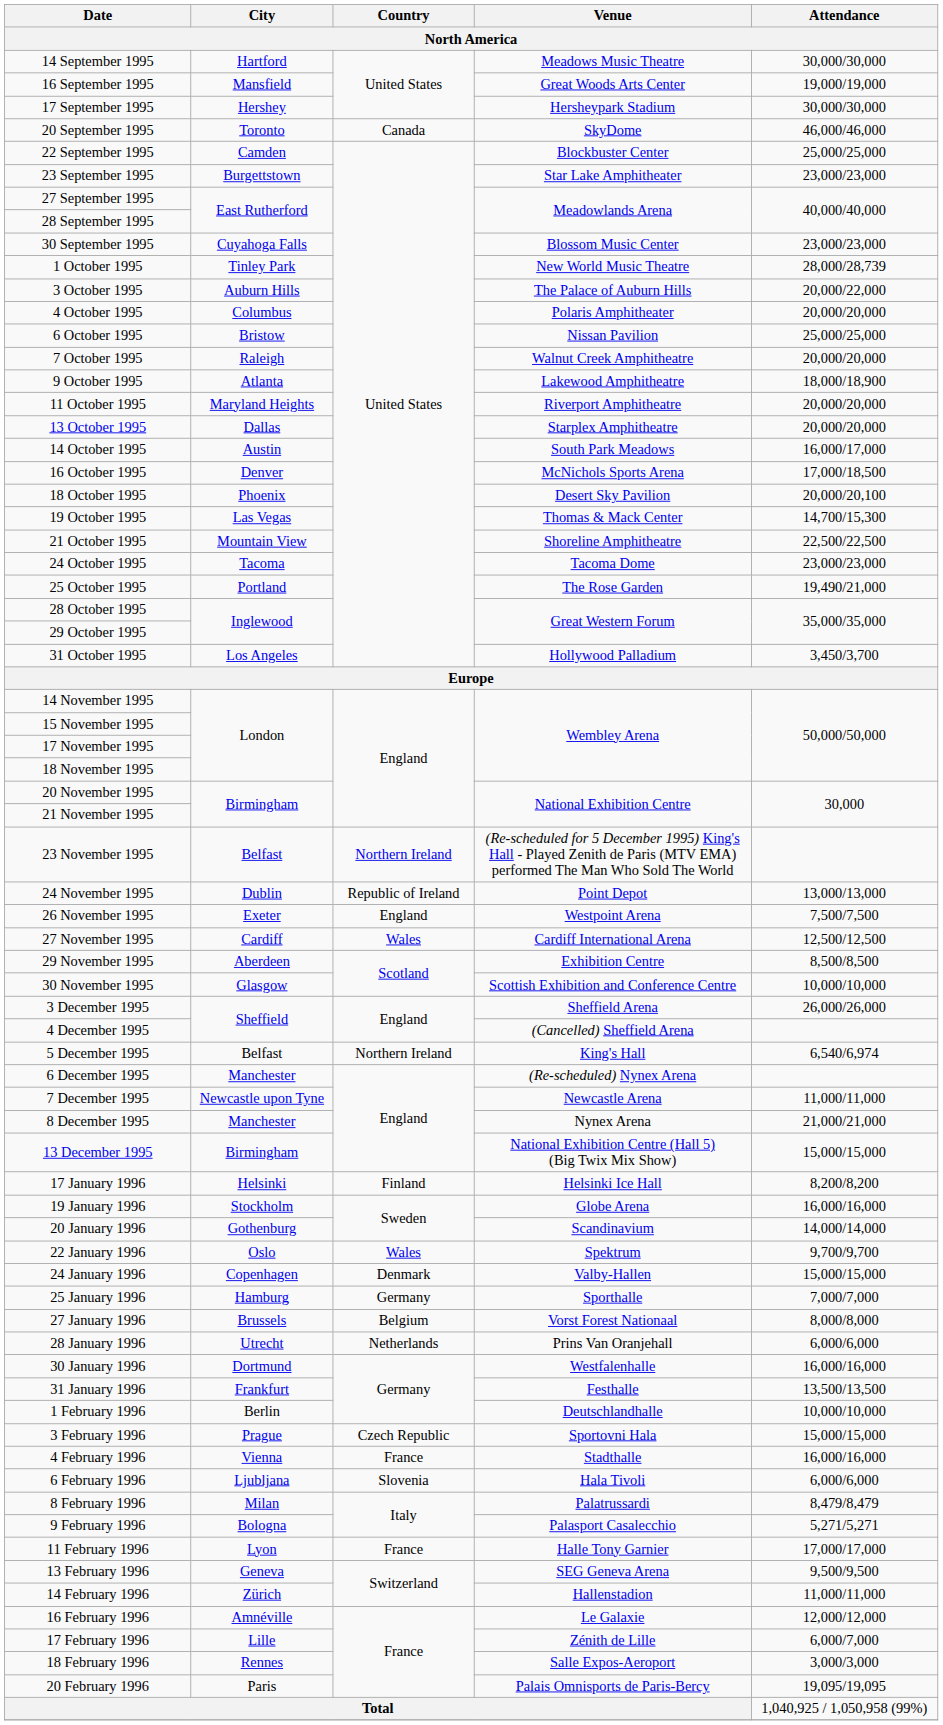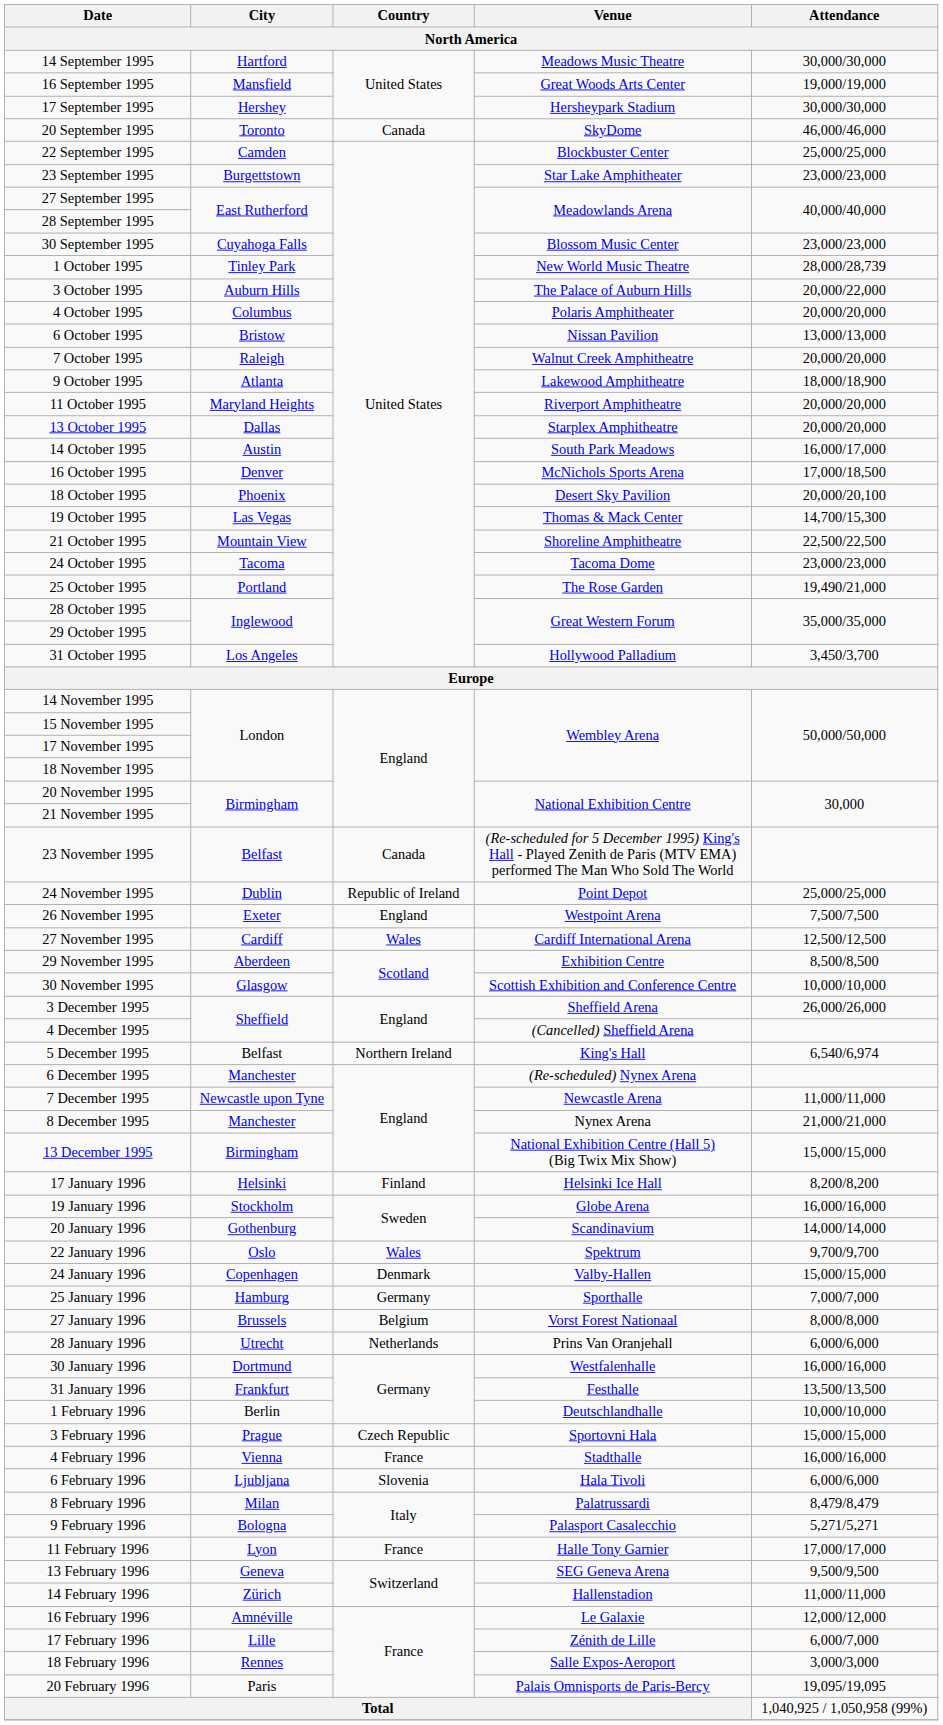 <table class="wikitable" style="text-align:center;">
 <tr>
 <th width="200">Date</th>
 <th width="150">City</th>
 <th width="150">Country</th>
 <th width="300">Venue</th>
 <th width="200">Attendance</th>
 </tr>
 <tr>
 <th colspan="5">North America</th>
 </tr>
 <tr>
 <td>14 September 1995</td>
 <td><a href='#'>Hartford</a></td>
 <td rowspan="3">United States</td>
 <td><a href='#'>Meadows Music Theatre</a></td>
 <td>30,000/30,000</td>
 </tr>
 <tr>
 <td>16 September 1995</td>
 <td><a href='#'>Mansfield</a></td>
 <td><a href='#'>Great Woods Arts Center</a></td>
 <td>19,000/19,000</td>
 </tr>
 <tr>
 <td>17 September 1995</td>
 <td><a href='#'>Hershey</a></td>
 <td><a href='#'>Hersheypark Stadium</a></td>
 <td>30,000/30,000</td>
 </tr>
 <tr>
 <td>20 September 1995</td>
 <td><a href='#'>Toronto</a></td>
 <td>Canada</td>
 <td><a href='#'>SkyDome</a></td>
 <td>46,000/46,000</td>
 </tr>
 <tr>
 <td>22 September 1995</td>
 <td><a href='#'>Camden</a></td>
 <td rowspan="23">United States</td>
 <td><a href='#'>Blockbuster Center</a></td>
 <td>25,000/25,000</td>
 </tr>
 <tr>
 <td>23 September 1995</td>
 <td><a href='#'>Burgettstown</a></td>
 <td><a href='#'>Star Lake Amphitheater</a></td>
 <td>23,000/23,000</td>
 </tr>
 <tr>
 <td>27 September 1995</td>
 <td rowspan="2"><a href='#'>East Rutherford</a></td>
 <td rowspan="2"><a href='#'>Meadowlands Arena</a></td>
 <td rowspan="2">40,000/40,000</td>
 </tr>
 <tr>
 <td>28 September 1995</td>
 </tr>
 <tr>
 <td>30 September 1995</td>
 <td><a href='#'>Cuyahoga Falls</a></td>
 <td><a href='#'>Blossom Music Center</a></td>
 <td>23,000/23,000</td>
 </tr>
 <tr>
 <td>1 October 1995</td>
 <td><a href='#'>Tinley Park</a></td>
 <td><a href='#'>New World Music Theatre</a></td>
 <td>28,000/28,739</td>
 </tr>
 <tr>
 <td>3 October 1995</td>
 <td><a href='#'>Auburn Hills</a></td>
 <td><a href='#'>The Palace of Auburn Hills</a></td>
 <td>20,000/22,000</td>
 </tr>
 <tr>
 <td>4 October 1995</td>
 <td><a href='#'>Columbus</a></td>
 <td><a href='#'>Polaris Amphitheater</a></td>
 <td>20,000/20,000</td>
 </tr>
 <tr>
 <td>6 October 1995</td>
 <td><a href='#'>Bristow</a></td>
 <td><a href='#'>Nissan Pavilion</a></td>
-<td>25,000/25,000</td>
+<td>13,000/13,000</td>
 </tr>
 <tr>
 <td>7 October 1995</td>
 <td><a href='#'>Raleigh</a></td>
 <td><a href='#'>Walnut Creek Amphitheatre</a></td>
 <td>20,000/20,000</td>
 </tr>
 <tr>
 <td>9 October 1995</td>
 <td><a href='#'>Atlanta</a></td>
 <td><a href='#'>Lakewood Amphitheatre</a></td>
 <td>18,000/18,900</td>
 </tr>
 <tr>
 <td>11 October 1995</td>
 <td><a href='#'>Maryland Heights</a></td>
 <td><a href='#'>Riverport Amphitheatre</a></td>
 <td>20,000/20,000</td>
 </tr>
 <tr>
 <td><a href='#'>13 October 1995</a></td>
 <td><a href='#'>Dallas</a></td>
 <td><a href='#'>Starplex Amphitheatre</a></td>
 <td>20,000/20,000</td>
 </tr>
 <tr>
 <td>14 October 1995</td>
 <td><a href='#'>Austin</a></td>
 <td><a href='#'>South Park Meadows</a></td>
 <td>16,000/17,000</td>
 </tr>
 <tr>
 <td>16 October 1995</td>
 <td><a href='#'>Denver</a></td>
 <td><a href='#'>McNichols Sports Arena</a></td>
 <td>17,000/18,500</td>
 </tr>
 <tr>
 <td>18 October 1995</td>
 <td><a href='#'>Phoenix</a></td>
 <td><a href='#'>Desert Sky Pavilion</a></td>
 <td>20,000/20,100</td>
 </tr>
 <tr>
 <td>19 October 1995</td>
 <td><a href='#'>Las Vegas</a></td>
 <td><a href='#'>Thomas & Mack Center</a></td>
 <td>14,700/15,300</td>
 </tr>
 <tr>
 <td>21 October 1995</td>
 <td><a href='#'>Mountain View</a></td>
 <td><a href='#'>Shoreline Amphitheatre</a></td>
 <td>22,500/22,500</td>
 </tr>
 <tr>
 <td>24 October 1995</td>
 <td><a href='#'>Tacoma</a></td>
 <td><a href='#'>Tacoma Dome</a></td>
 <td>23,000/23,000</td>
 </tr>
 <tr>
 <td>25 October 1995</td>
 <td><a href='#'>Portland</a></td>
 <td><a href='#'>The Rose Garden</a></td>
 <td>19,490/21,000</td>
 </tr>
 <tr>
 <td>28 October 1995</td>
 <td rowspan="2"><a href='#'>Inglewood</a></td>
 <td rowspan="2"><a href='#'>Great Western Forum</a></td>
 <td rowspan="2">35,000/35,000</td>
 </tr>
 <tr>
 <td>29 October 1995</td>
 </tr>
 <tr>
 <td>31 October 1995</td>
 <td><a href='#'>Los Angeles</a></td>
 <td><a href='#'>Hollywood Palladium</a></td>
 <td>3,450/3,700</td>
 </tr>
 <tr>
 <th colspan="5">Europe</th>
 </tr>
 <tr>
 <td>14 November 1995</td>
 <td rowspan="4">London</td>
 <td rowspan="6">England</td>
 <td rowspan="4"><a href='#'>Wembley Arena</a></td>
 <td rowspan="4">50,000/50,000</td>
 </tr>
 <tr>
 <td>15 November 1995</td>
 </tr>
 <tr>
 <td>17 November 1995</td>
 </tr>
 <tr>
 <td>18 November 1995</td>
 </tr>
 <tr>
 <td>20 November 1995</td>
 <td rowspan="2"><a href='#'>Birmingham</a></td>
 <td rowspan="2"><a href='#'>National Exhibition Centre</a></td>
 <td rowspan="2">30,000</td>
 </tr>
 <tr>
 <td>21 November 1995</td>
 </tr>
 <tr>
 <td>23 November 1995</td>
 <td><a href='#'>Belfast</a></td>
-<td><a href='#'>Northern Ireland</a></td>
+<td>Canada</td>
 <td><em>(Re-scheduled for 5 December 1995)</em> <a href='#'>King's Hall</a> - Played Zenith de Paris (MTV EMA) performed The Man Who Sold The World</td>
 </tr>
 <tr>
 <td>24 November 1995</td>
 <td><a href='#'>Dublin</a></td>
 <td>Republic of Ireland</td>
 <td><a href='#'>Point Depot</a></td>
-<td>13,000/13,000</td>
+<td>25,000/25,000</td>
 </tr>
 <tr>
 <td>26 November 1995</td>
 <td><a href='#'>Exeter</a></td>
 <td>England</td>
 <td><a href='#'>Westpoint Arena</a></td>
 <td>7,500/7,500</td>
 </tr>
 <tr>
 <td>27 November 1995</td>
 <td><a href='#'>Cardiff</a></td>
 <td><a href='#'>Wales</a></td>
 <td><a href='#'>Cardiff International Arena</a></td>
 <td>12,500/12,500</td>
 </tr>
 <tr>
 <td>29 November 1995</td>
 <td><a href='#'>Aberdeen</a></td>
 <td rowspan="2"><a href='#'>Scotland</a></td>
 <td><a href='#'>Exhibition Centre</a></td>
 <td>8,500/8,500</td>
 </tr>
 <tr>
 <td>30 November 1995</td>
 <td><a href='#'>Glasgow</a></td>
 <td><a href='#'>Scottish Exhibition and Conference Centre</a></td>
 <td>10,000/10,000</td>
 </tr>
 <tr>
 <td>3 December 1995</td>
 <td rowspan="2"><a href='#'>Sheffield</a></td>
 <td rowspan="2">England</td>
 <td><a href='#'>Sheffield Arena</a></td>
 <td>26,000/26,000</td>
 </tr>
 <tr>
 <td>4 December 1995</td>
 <td><em>(Cancelled)</em> <a href='#'>Sheffield Arena</a></td>
 </tr>
 <tr>
 <td>5 December 1995</td>
 <td>Belfast</td>
 <td>Northern Ireland</td>
 <td><a href='#'>King's Hall</a></td>
 <td>6,540/6,974</td>
 </tr>
 <tr>
 <td>6 December 1995</td>
 <td><a href='#'>Manchester</a></td>
 <td rowspan="4">England</td>
 <td><em>(Re-scheduled)</em> <a href='#'>Nynex Arena</a></td>
 </tr>
 <tr>
 <td>7 December 1995</td>
 <td><a href='#'>Newcastle upon Tyne</a></td>
 <td><a href='#'>Newcastle Arena</a></td>
 <td>11,000/11,000</td>
 </tr>
 <tr>
 <td>8 December 1995</td>
 <td><a href='#'>Manchester</a></td>
 <td>Nynex Arena</td>
 <td>21,000/21,000</td>
 </tr>
 <tr>
 <td><a href='#'>13 December 1995</a></td>
 <td><a href='#'>Birmingham</a></td>
 <td><a href='#'>National Exhibition Centre (Hall 5)</a><br>(Big Twix Mix Show)</td>
 <td>15,000/15,000</td>
 </tr>
 <tr>
 <td>17 January 1996</td>
 <td><a href='#'>Helsinki</a></td>
 <td>Finland</td>
 <td><a href='#'>Helsinki Ice Hall</a></td>
 <td>8,200/8,200</td>
 </tr>
 <tr>
 <td>19 January 1996</td>
 <td><a href='#'>Stockholm</a></td>
 <td rowspan="2">Sweden</td>
 <td><a href='#'>Globe Arena</a></td>
 <td>16,000/16,000</td>
 </tr>
 <tr>
 <td>20 January 1996</td>
 <td><a href='#'>Gothenburg</a></td>
 <td><a href='#'>Scandinavium</a></td>
 <td>14,000/14,000</td>
 </tr>
 <tr>
 <td>22 January 1996</td>
 <td><a href='#'>Oslo</a></td>
 <td><a href='#'>Wales</a></td>
 <td><a href='#'>Spektrum</a></td>
 <td>9,700/9,700</td>
 </tr>
 <tr>
 <td>24 January 1996</td>
 <td><a href='#'>Copenhagen</a></td>
 <td>Denmark</td>
 <td><a href='#'>Valby-Hallen</a></td>
 <td>15,000/15,000</td>
 </tr>
 <tr>
 <td>25 January 1996</td>
 <td><a href='#'>Hamburg</a></td>
 <td>Germany</td>
 <td><a href='#'>Sporthalle</a></td>
 <td>7,000/7,000</td>
 </tr>
 <tr>
 <td>27 January 1996</td>
 <td><a href='#'>Brussels</a></td>
 <td>Belgium</td>
 <td><a href='#'>Vorst Forest Nationaal</a></td>
 <td>8,000/8,000</td>
 </tr>
 <tr>
 <td>28 January 1996</td>
 <td><a href='#'>Utrecht</a></td>
 <td>Netherlands</td>
 <td>Prins Van Oranjehall</td>
 <td>6,000/6,000</td>
 </tr>
 <tr>
 <td>30 January 1996</td>
 <td><a href='#'>Dortmund</a></td>
 <td rowspan="3">Germany</td>
 <td><a href='#'>Westfalenhalle</a></td>
 <td>16,000/16,000</td>
 </tr>
 <tr>
 <td>31 January 1996</td>
 <td><a href='#'>Frankfurt</a></td>
 <td><a href='#'>Festhalle</a></td>
 <td>13,500/13,500</td>
 </tr>
 <tr>
 <td>1 February 1996</td>
 <td>Berlin</td>
 <td><a href='#'>Deutschlandhalle</a></td>
 <td>10,000/10,000</td>
 </tr>
 <tr>
 <td>3 February 1996</td>
 <td><a href='#'>Prague</a></td>
 <td>Czech Republic</td>
 <td><a href='#'>Sportovni Hala</a></td>
 <td>15,000/15,000</td>
 </tr>
 <tr>
 <td>4 February 1996</td>
 <td><a href='#'>Vienna</a></td>
 <td>France</td>
 <td><a href='#'>Stadthalle</a></td>
 <td>16,000/16,000</td>
 </tr>
 <tr>
 <td>6 February 1996</td>
 <td><a href='#'>Ljubljana</a></td>
 <td>Slovenia</td>
 <td><a href='#'>Hala Tivoli</a></td>
 <td>6,000/6,000</td>
 </tr>
 <tr>
 <td>8 February 1996</td>
 <td><a href='#'>Milan</a></td>
 <td rowspan="2">Italy</td>
 <td><a href='#'>Palatrussardi</a></td>
 <td>8,479/8,479</td>
 </tr>
 <tr>
 <td>9 February 1996</td>
 <td><a href='#'>Bologna</a></td>
 <td><a href='#'>Palasport Casalecchio</a></td>
 <td>5,271/5,271</td>
 </tr>
 <tr>
 <td>11 February 1996</td>
 <td><a href='#'>Lyon</a></td>
 <td>France</td>
 <td><a href='#'>Halle Tony Garnier</a></td>
 <td>17,000/17,000</td>
 </tr>
 <tr>
 <td>13 February 1996</td>
 <td><a href='#'>Geneva</a></td>
 <td rowspan="2">Switzerland</td>
 <td><a href='#'>SEG Geneva Arena</a></td>
 <td>9,500/9,500</td>
 </tr>
 <tr>
 <td>14 February 1996</td>
 <td><a href='#'>Zürich</a></td>
 <td><a href='#'>Hallenstadion</a></td>
 <td>11,000/11,000</td>
 </tr>
 <tr>
 <td>16 February 1996</td>
 <td><a href='#'>Amnéville</a></td>
 <td rowspan="4">France</td>
 <td><a href='#'>Le Galaxie</a></td>
 <td>12,000/12,000</td>
 </tr>
 <tr>
 <td>17 February 1996</td>
 <td><a href='#'>Lille</a></td>
 <td><a href='#'>Zénith de Lille</a></td>
 <td>6,000/7,000</td>
 </tr>
 <tr>
 <td>18 February 1996</td>
 <td><a href='#'>Rennes</a></td>
 <td><a href='#'>Salle Expos-Aeroport</a></td>
 <td>3,000/3,000</td>
 </tr>
 <tr>
 <td>20 February 1996</td>
 <td>Paris</td>
 <td><a href='#'>Palais Omnisports de Paris-Bercy</a></td>
 <td>19,095/19,095</td>
 </tr>
 <tr>
 <th colspan=4>Total</th>
 <td>1,040,925 / 1,050,958 (99%)</td>
 </tr>
 <tr>
 </tr>
 </table>
